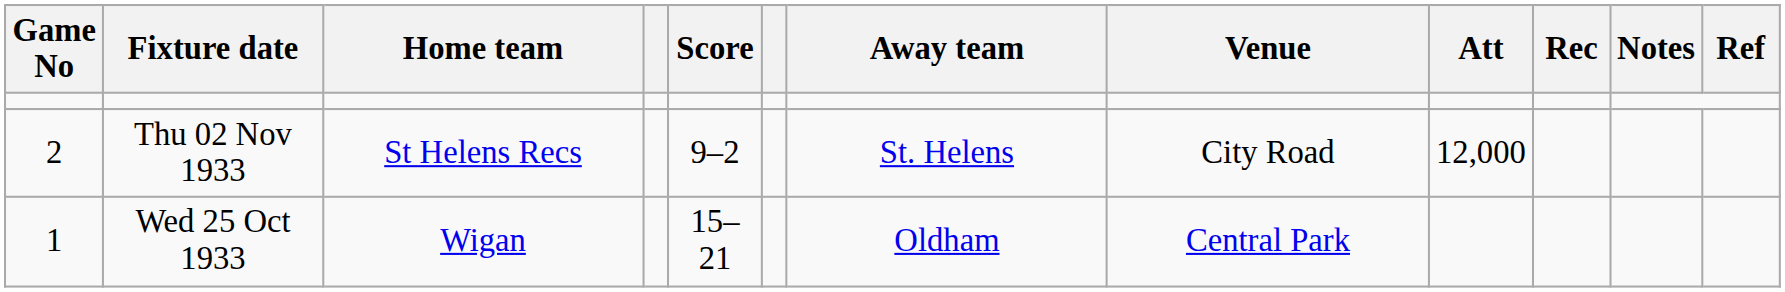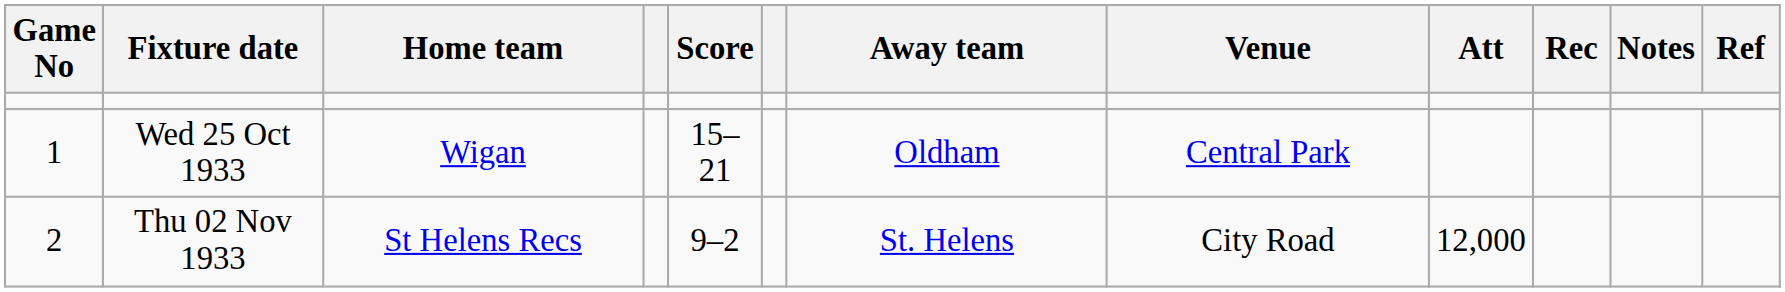 <table class="wikitable" style="text-align:center;">
 <tr>
 <th width=20 abbr="No">Game No</th>
 <th width=100 abbr="Date">Fixture date</th>
 <th width=150 abbr="Home team">Home team</th>
 <th width=5 abbr="space"></th>
 <th width=20 abbr="Score">Score</th>
 <th width=5 abbr="space"></th>
 <th width=150 abbr="Away team">Away team</th>
 <th width=150 abbr="Venue">Venue</th>
 <th width=30 abbr="Att">Att</th>
 <th width=30 abbr="Rec">Rec</th>
 <th width=20 abbr="Notes">Notes</th>
 <th width=30 abbr="Ref">Ref</th>
 </tr>
 <tr>
 <td></td>
 <td></td>
 <td></td>
 <td></td>
 <td></td>
 <td></td>
 <td></td>
 <td></td>
 <td></td>
 <td></td>
 </tr>
 <tr>
+<td>1</td>
+<td>Wed 25 Oct 1933</td>
+<td><a href='#'>Wigan</a></td>
+<td></td>
+<td>15–21</td>
+<td></td>
+<td><a href='#'>Oldham</a></td>
+<td><a href='#'>Central Park</a></td>
+<td></td>
+<td></td>
+<td></td>
+<td></td>
+</tr>
+<tr>
 <td>2</td>
 <td>Thu 02 Nov 1933</td>
 <td><a href='#'>St Helens Recs</a></td>
 <td></td>
 <td>9–2</td>
 <td></td>
 <td><a href='#'>St. Helens</a></td>
 <td>City Road</td>
 <td>12,000</td>
 <td></td>
 <td></td>
 <td></td>
 </tr>
-<tr>
-<td>1</td>
-<td>Wed 25 Oct 1933</td>
-<td><a href='#'>Wigan</a></td>
-<td></td>
-<td>15–21</td>
-<td></td>
-<td><a href='#'>Oldham</a></td>
-<td><a href='#'>Central Park</a></td>
-<td></td>
-<td></td>
-<td></td>
-<td></td>
-</tr>
 </table>
